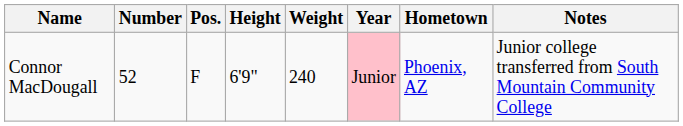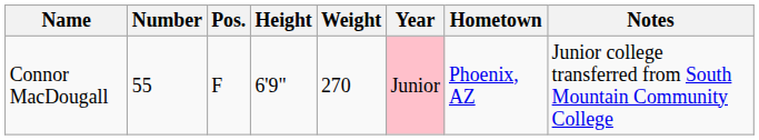 <table class="wikitable sortable" border="1">
 <tr>
 <th>Name</th>
 <th>Number</th>
 <th>Pos.</th>
 <th>Height</th>
 <th>Weight</th>
 <th>Year</th>
 <th>Hometown</th>
 <th class="unsortable">Notes</th>
 </tr>
 <tr>
 <td>Connor MacDougall</td>
-<td>52</td>
+<td>55</td>
 <td>F</td>
 <td>6'9"</td>
-<td>240</td>
+<td>270</td>
 <td style="background: pink;">Junior</td>
 <td><a href='#'>Phoenix, AZ</a></td>
 <td>Junior college transferred from <a href='#'>South Mountain Community College</a></td>
 </tr>
 </table>
